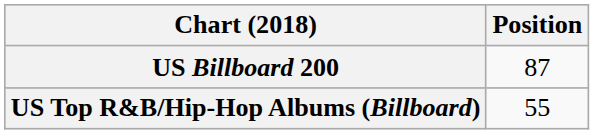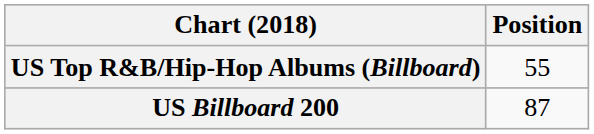 <table class="wikitable sortable plainrowheaders" style="text-align:center">
 <tr>
 <th scope="col">Chart (2018)</th>
 <th scope="col">Position</th>
 </tr>
 <tr>
+<th scope="row">US Top R&B/Hip-Hop Albums (<em>Billboard</em>)</th>
+<td>55</td>
+</tr>
+<tr>
 <th scope="row">US <em>Billboard</em> 200</th>
 <td>87</td>
 </tr>
-<tr>
-<th scope="row">US Top R&B/Hip-Hop Albums (<em>Billboard</em>)</th>
-<td>55</td>
-</tr>
 </table>
